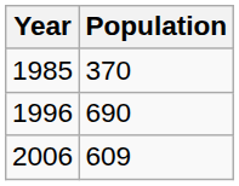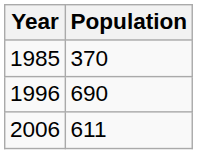 <table class="wikitable">
 <tr>
 <th>Year</th>
 <th>Population</th>
 </tr>
 <tr>
 <td>1985</td>
 <td>370</td>
 </tr>
 <tr>
 <td>1996</td>
 <td>690</td>
 </tr>
 <tr>
 <td>2006</td>
-<td>609</td>
+<td>611</td>
 </tr>
 </table>
